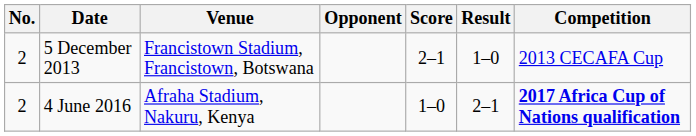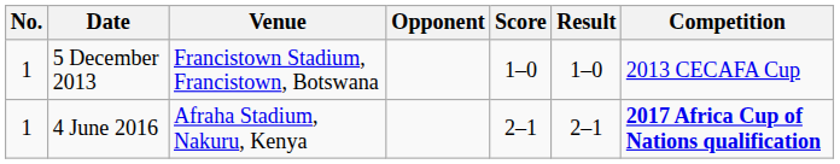 <table class="wikitable sortable">
 <tr>
 <th scope="col">No.</th>
 <th scope="col">Date</th>
 <th scope="col">Venue</th>
 <th scope="col">Opponent</th>
 <th scope="col">Score</th>
 <th scope="col">Result</th>
 <th scope="col">Competition</th>
 </tr>
 <tr>
-<td align="center">2</td>
+<td align="center">1</td>
 <td>5 December 2013</td>
 <td><a href='#'>Francistown Stadium</a>, <a href='#'>Francistown</a>, Botswana</td>
 <td></td>
-<td align="center">2–1</td>
+<td align="center">1–0</td>
 <td align="center">1–0</td>
 <td><a href='#'>2013 CECAFA Cup</a></td>
 </tr>
 <tr>
-<td align="center">2</td>
+<td align="center">1</td>
 <td>4 June 2016</td>
 <td><a href='#'>Afraha Stadium</a>, <a href='#'>Nakuru</a>, Kenya</td>
 <td></td>
-<td align="center">1–0</td>
+<td align="center">2–1</td>
 <td align="center">2–1</td>
 <td><strong><a href='#'>2017 Africa Cup of Nations qualification</a></strong></td>
 </tr>
 </table>
